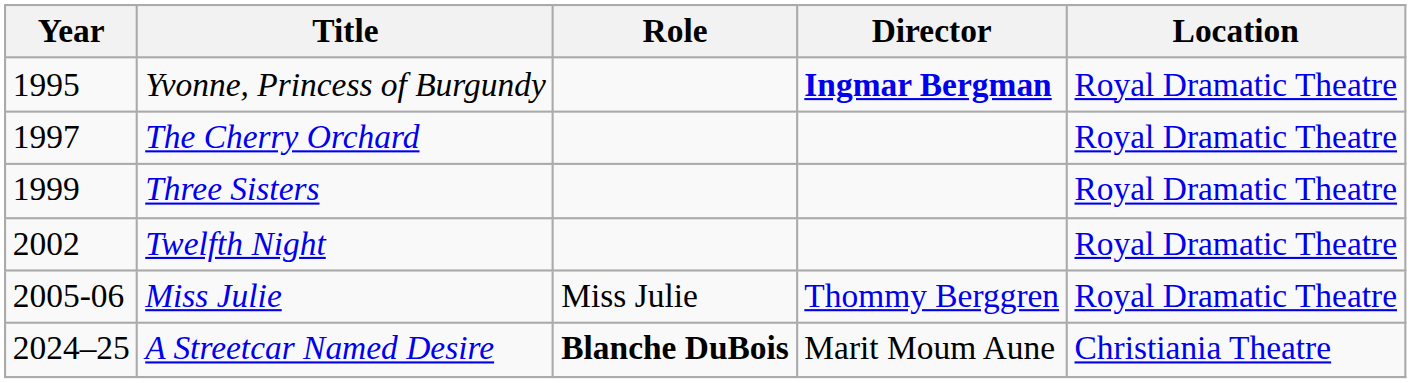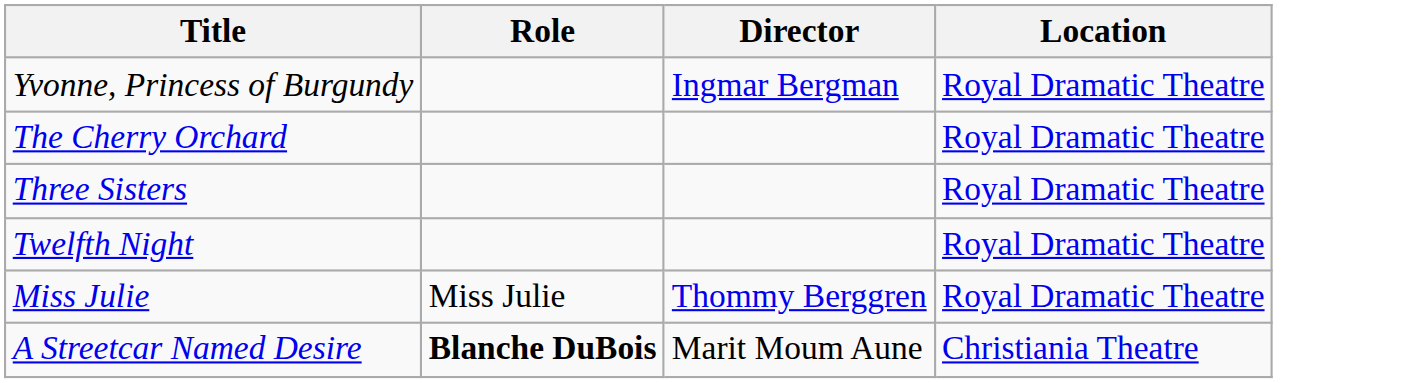 <table class="wikitable unsortable">
 <tr>
-<th>Year</th>
 <th>Title</th>
 <th>Role</th>
 <th>Director</th>
 <th>Location</th>
 </tr>
 <tr>
-<td>1995</td>
 <td><em>Yvonne, Princess of Burgundy</em></td>
 <td></td>
-<td><strong><a href='#'>Ingmar Bergman</a></strong></td>
+<td><a href='#'>Ingmar Bergman</a></td>
 <td><a href='#'>Royal Dramatic Theatre</a></td>
 </tr>
 <tr>
-<td>1997</td>
 <td><em><a href='#'>The Cherry Orchard</a></em></td>
 <td></td>
 <td></td>
 <td><a href='#'>Royal Dramatic Theatre</a></td>
 </tr>
 <tr>
-<td>1999</td>
 <td><em><a href='#'>Three Sisters</a></em></td>
 <td></td>
 <td></td>
 <td><a href='#'>Royal Dramatic Theatre</a></td>
 </tr>
 <tr>
-<td>2002</td>
 <td><em><a href='#'>Twelfth Night</a></em></td>
 <td></td>
 <td></td>
 <td><a href='#'>Royal Dramatic Theatre</a></td>
 </tr>
 <tr>
-<td>2005-06</td>
 <td><em><a href='#'>Miss Julie</a></em></td>
 <td>Miss Julie</td>
 <td><a href='#'>Thommy Berggren</a></td>
 <td><a href='#'>Royal Dramatic Theatre</a></td>
 </tr>
 <tr>
-<td>2024–25</td>
 <td><em><a href='#'>A Streetcar Named Desire</a></em></td>
 <td><strong>Blanche DuBois</strong></td>
 <td>Marit Moum Aune</td>
 <td><a href='#'>Christiania Theatre</a></td>
 </tr>
 </table>
